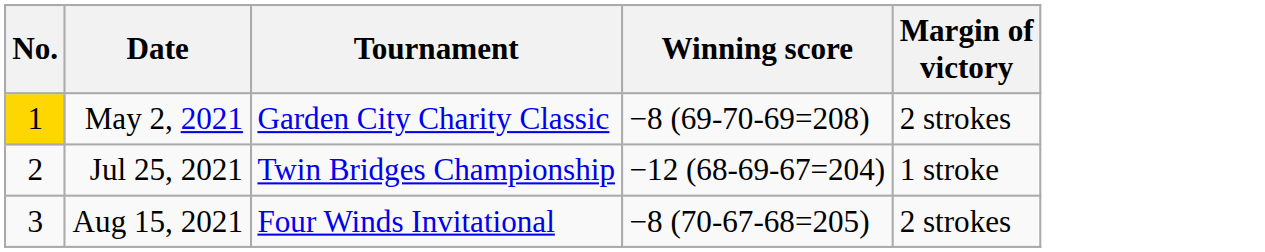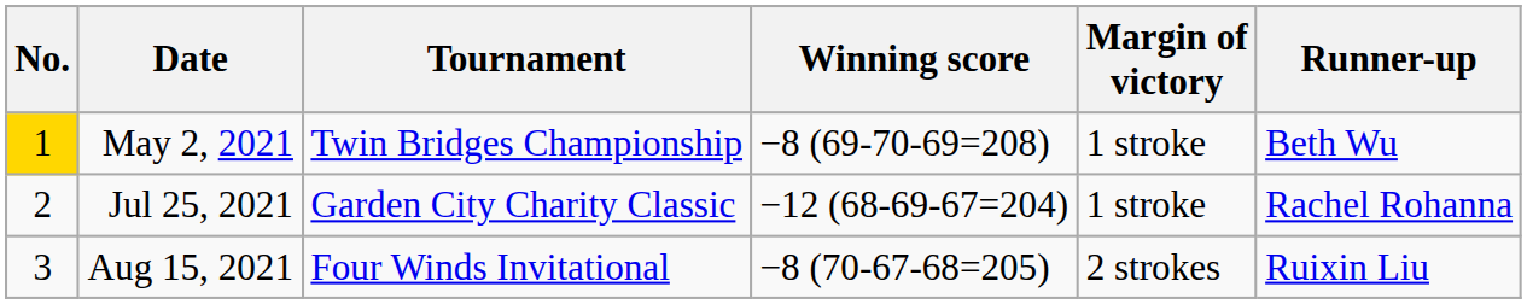 <table class="wikitable" style="font-size:95%;">
 <tr>
 <th>No.</th>
 <th>Date</th>
 <th>Tournament</th>
 <th>Winning score</th>
 <th>Margin of<br>victory</th>
+<th>Runner-up</th>
 </tr>
 <tr>
 <td align=center style="background: gold;">1</td>
 <td align=right>May 2, <a href='#'>2021</a></td>
-<td><a href='#'>Garden City Charity Classic</a></td>
+<td><a href='#'>Twin Bridges Championship</a></td>
 <td>−8 (69-70-69=208)</td>
-<td>2 strokes</td>
+<td>1 stroke</td>
+<td> <a href='#'>Beth Wu</a></td>
 </tr>
 <tr>
 <td align=center>2</td>
 <td align=right>Jul 25, 2021</td>
-<td><a href='#'>Twin Bridges Championship</a></td>
+<td><a href='#'>Garden City Charity Classic</a></td>
 <td>−12 (68-69-67=204)</td>
 <td>1 stroke</td>
+<td> <a href='#'>Rachel Rohanna</a></td>
 </tr>
 <tr>
 <td align=center>3</td>
 <td align=right>Aug 15, 2021</td>
 <td><a href='#'>Four Winds Invitational</a></td>
 <td>−8 (70-67-68=205)</td>
 <td>2 strokes</td>
+<td> <a href='#'>Ruixin Liu</a></td>
 </tr>
 </table>
